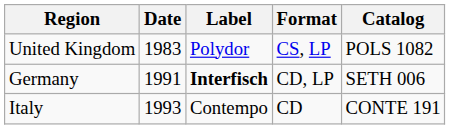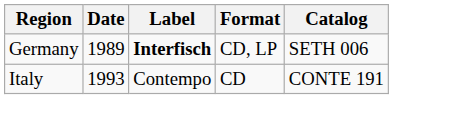 <table class="wikitable">
 <tr>
 <th>Region</th>
 <th>Date</th>
 <th>Label</th>
 <th>Format</th>
 <th>Catalog</th>
 </tr>
 <tr>
-<td>United Kingdom</td>
-<td>1983</td>
-<td><a href='#'>Polydor</a></td>
-<td><a href='#'>CS</a>, <a href='#'>LP</a></td>
-<td>POLS 1082</td>
-</tr>
-<tr>
 <td>Germany</td>
-<td>1991</td>
+<td>1989</td>
 <td><strong>Interfisch</strong></td>
 <td>CD, LP</td>
 <td>SETH 006</td>
 </tr>
 <tr>
 <td>Italy</td>
 <td>1993</td>
 <td>Contempo</td>
 <td>CD</td>
 <td>CONTE 191</td>
 </tr>
 </table>
